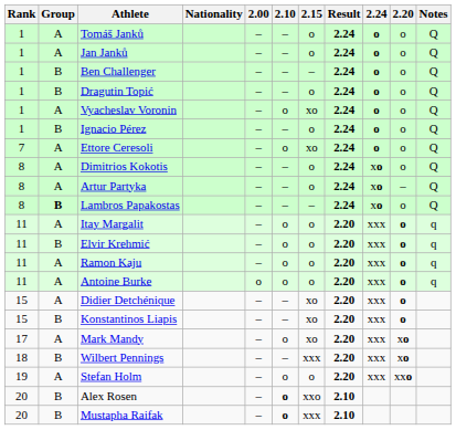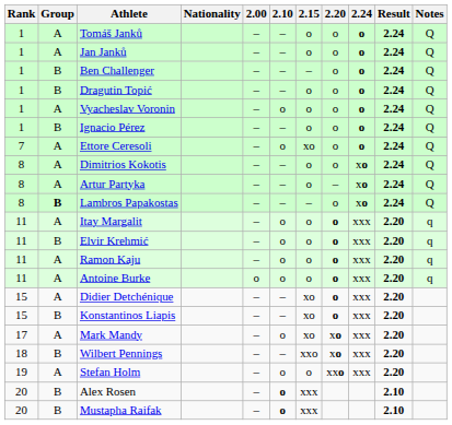 <table class="wikitable sortable" style="text-align:center">
 <tr>
 <th>Rank</th>
 <th>Group</th>
 <th>Athlete</th>
 <th>Nationality</th>
 <th>2.00</th>
 <th>2.10</th>
 <th>2.15</th>
+<th>2.20</th>
+<th>2.24</th>
 <th>Result</th>
-<th>2.24</th>
-<th>2.20</th>
 <th>Notes</th>
 </tr>
 <tr bgcolor=ccffcc>
 <td>1</td>
 <td>A</td>
 <td align="left"><a href='#'>Tomáš Janků</a></td>
 <td align=left></td>
 <td>–</td>
 <td>–</td>
 <td>o</td>
+<td>o</td>
+<td><strong>o</strong></td>
 <td><strong>2.24</strong></td>
-<td><strong>o</strong></td>
-<td>o</td>
 <td>Q</td>
 </tr>
 <tr bgcolor=ccffcc>
 <td>1</td>
 <td>A</td>
 <td align="left"><a href='#'>Jan Janků</a></td>
 <td align=left></td>
 <td>–</td>
 <td>–</td>
 <td>o</td>
+<td>o</td>
+<td><strong>o</strong></td>
 <td><strong>2.24</strong></td>
-<td><strong>o</strong></td>
-<td>o</td>
 <td>Q</td>
 </tr>
 <tr bgcolor=ccffcc>
 <td>1</td>
 <td>B</td>
 <td align="left"><a href='#'>Ben Challenger</a></td>
 <td align=left></td>
 <td>–</td>
 <td>–</td>
 <td>–</td>
+<td>o</td>
+<td><strong>o</strong></td>
 <td><strong>2.24</strong></td>
-<td><strong>o</strong></td>
-<td>o</td>
 <td>Q</td>
 </tr>
 <tr bgcolor=ccffcc>
 <td>1</td>
 <td>B</td>
 <td align="left"><a href='#'>Dragutin Topić</a></td>
 <td align=left></td>
 <td>–</td>
 <td>–</td>
 <td>o</td>
+<td>o</td>
+<td><strong>o</strong></td>
 <td><strong>2.24</strong></td>
-<td><strong>o</strong></td>
-<td>o</td>
 <td>Q</td>
 </tr>
 <tr bgcolor=ccffcc>
 <td>1</td>
 <td>A</td>
 <td align="left"><a href='#'>Vyacheslav Voronin</a></td>
 <td align=left></td>
 <td>–</td>
 <td>o</td>
-<td>xo</td>
+<td>o</td>
+<td>o</td>
+<td><strong>o</strong></td>
 <td><strong>2.24</strong></td>
-<td><strong>o</strong></td>
-<td>o</td>
 <td>Q</td>
 </tr>
 <tr bgcolor=ccffcc>
 <td>1</td>
 <td>B</td>
 <td align="left"><a href='#'>Ignacio Pérez</a></td>
 <td align=left></td>
 <td>–</td>
 <td>–</td>
 <td>o</td>
+<td>o</td>
+<td><strong>o</strong></td>
 <td><strong>2.24</strong></td>
-<td><strong>o</strong></td>
-<td>o</td>
 <td>Q</td>
 </tr>
 <tr bgcolor=ccffcc>
 <td>7</td>
 <td>A</td>
 <td align="left"><a href='#'>Ettore Ceresoli</a></td>
 <td align=left></td>
 <td>–</td>
 <td>o</td>
 <td>xo</td>
+<td>o</td>
+<td><strong>o</strong></td>
 <td><strong>2.24</strong></td>
-<td><strong>o</strong></td>
-<td>o</td>
 <td>Q</td>
 </tr>
 <tr bgcolor=ccffcc>
 <td>8</td>
 <td>A</td>
 <td align="left"><a href='#'>Dimitrios Kokotis</a></td>
 <td align=left></td>
 <td>–</td>
 <td>–</td>
 <td>o</td>
+<td>o</td>
+<td>x<strong>o</strong></td>
 <td><strong>2.24</strong></td>
-<td>x<strong>o</strong></td>
-<td>o</td>
 <td>Q</td>
 </tr>
 <tr bgcolor=ccffcc>
 <td>8</td>
 <td>A</td>
 <td align="left"><a href='#'>Artur Partyka</a></td>
 <td align=left></td>
 <td>–</td>
 <td>–</td>
 <td>o</td>
+<td>–</td>
+<td>x<strong>o</strong></td>
 <td><strong>2.24</strong></td>
-<td>x<strong>o</strong></td>
-<td>–</td>
 <td>Q</td>
 </tr>
 <tr bgcolor=ccffcc>
 <td>8</td>
 <td><strong>B</strong></td>
 <td align="left"><a href='#'>Lambros Papakostas</a></td>
 <td align=left></td>
 <td>–</td>
 <td>–</td>
 <td>–</td>
+<td>o</td>
+<td>x<strong>o</strong></td>
 <td><strong>2.24</strong></td>
-<td>x<strong>o</strong></td>
-<td>o</td>
 <td>Q</td>
 </tr>
 <tr bgcolor=ddffdd>
 <td>11</td>
 <td>A</td>
 <td align="left"><a href='#'>Itay Margalit</a></td>
 <td align=left></td>
 <td>–</td>
 <td>o</td>
 <td>o</td>
+<td><strong>o</strong></td>
+<td>xxx</td>
 <td><strong>2.20</strong></td>
-<td>xxx</td>
-<td><strong>o</strong></td>
 <td>q</td>
 </tr>
 <tr bgcolor=ddffdd>
 <td>11</td>
 <td>B</td>
 <td align="left"><a href='#'>Elvir Krehmić</a></td>
 <td align=left></td>
 <td>–</td>
 <td>o</td>
 <td>o</td>
+<td><strong>o</strong></td>
+<td>xxx</td>
 <td><strong>2.20</strong></td>
-<td>xxx</td>
-<td><strong>o</strong></td>
 <td>q</td>
 </tr>
 <tr bgcolor=ddffdd>
 <td>11</td>
 <td>A</td>
 <td align="left"><a href='#'>Ramon Kaju</a></td>
 <td align=left></td>
 <td>–</td>
 <td>o</td>
 <td>o</td>
+<td><strong>o</strong></td>
+<td>xxx</td>
 <td><strong>2.20</strong></td>
-<td>xxx</td>
-<td><strong>o</strong></td>
 <td>q</td>
 </tr>
 <tr bgcolor=ddffdd>
 <td>11</td>
 <td>A</td>
 <td align="left"><a href='#'>Antoine Burke</a></td>
 <td align=left></td>
 <td>o</td>
 <td>o</td>
 <td>o</td>
+<td><strong>o</strong></td>
+<td>xxx</td>
 <td><strong>2.20</strong></td>
-<td>xxx</td>
-<td><strong>o</strong></td>
 <td>q</td>
 </tr>
 <tr>
 <td>15</td>
 <td>A</td>
 <td align="left"><a href='#'>Didier Detchénique</a></td>
 <td align=left></td>
 <td>–</td>
 <td>–</td>
 <td>xo</td>
+<td><strong>o</strong></td>
+<td>xxx</td>
 <td><strong>2.20</strong></td>
-<td>xxx</td>
-<td><strong>o</strong></td>
 <td></td>
 </tr>
 <tr>
 <td>15</td>
 <td>B</td>
 <td align="left"><a href='#'>Konstantinos Liapis</a></td>
 <td align=left></td>
 <td>–</td>
 <td>–</td>
 <td>xo</td>
+<td><strong>o</strong></td>
+<td>xxx</td>
 <td><strong>2.20</strong></td>
-<td>xxx</td>
-<td><strong>o</strong></td>
 <td></td>
 </tr>
 <tr>
 <td>17</td>
 <td>A</td>
 <td align="left"><a href='#'>Mark Mandy</a></td>
 <td align=left></td>
 <td>–</td>
 <td>o</td>
 <td>xo</td>
+<td>x<strong>o</strong></td>
+<td>xxx</td>
 <td><strong>2.20</strong></td>
-<td>xxx</td>
-<td>x<strong>o</strong></td>
 <td></td>
 </tr>
 <tr>
 <td>18</td>
 <td>B</td>
 <td align="left"><a href='#'>Wilbert Pennings</a></td>
 <td align=left></td>
 <td>–</td>
 <td>–</td>
+<td>xxo</td>
+<td>x<strong>o</strong></td>
 <td>xxx</td>
 <td><strong>2.20</strong></td>
-<td>xxx</td>
-<td>x<strong>o</strong></td>
 <td></td>
 </tr>
 <tr>
 <td>19</td>
 <td>A</td>
 <td align="left"><a href='#'>Stefan Holm</a></td>
 <td align=left></td>
 <td>–</td>
 <td>o</td>
 <td>o</td>
+<td>xx<strong>o</strong></td>
+<td>xxx</td>
 <td><strong>2.20</strong></td>
-<td>xxx</td>
-<td>xx<strong>o</strong></td>
 <td></td>
 </tr>
 <tr>
 <td>20</td>
 <td>B</td>
 <td align="left">Alex Rosen</td>
 <td align="left"></td>
 <td>–</td>
 <td><strong>o</strong></td>
-<td>xxo</td>
-<td><strong>2.10</strong></td>
+<td>xxx</td>
 <td></td>
 <td></td>
+<td><strong>2.10</strong></td>
 <td></td>
 </tr>
 <tr>
 <td>20</td>
 <td>B</td>
 <td align="left"><a href='#'>Mustapha Raifak</a></td>
 <td align=left></td>
 <td>–</td>
 <td><strong>o</strong></td>
 <td>xxx</td>
-<td><strong>2.10</strong></td>
 <td></td>
 <td></td>
+<td><strong>2.10</strong></td>
 <td></td>
 </tr>
 </table>
